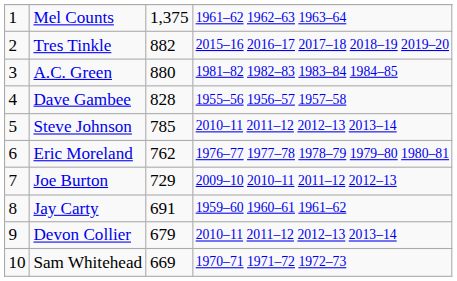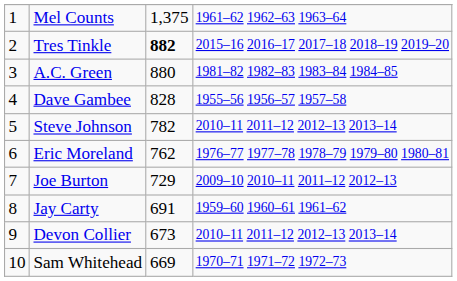 <table class="wikitable">
 <tr>
 </tr>
 <tr>
 <td>1</td>
 <td><a href='#'>Mel Counts</a></td>
 <td>1,375</td>
 <td style="font-size:80%;"><a href='#'>1961–62</a> <a href='#'>1962–63</a> <a href='#'>1963–64</a></td>
 </tr>
 <tr>
 <td>2</td>
 <td><a href='#'>Tres Tinkle</a></td>
-<td>882</td>
+<td><strong>882</strong></td>
 <td style="font-size:80%;"><a href='#'>2015–16</a> <a href='#'>2016–17</a> <a href='#'>2017–18</a> <a href='#'>2018–19</a> <a href='#'>2019–20</a></td>
 </tr>
 <tr>
 <td>3</td>
 <td><a href='#'>A.C. Green</a></td>
 <td>880</td>
 <td style="font-size:80%;"><a href='#'>1981–82</a> <a href='#'>1982–83</a> <a href='#'>1983–84</a> <a href='#'>1984–85</a></td>
 </tr>
 <tr>
 <td>4</td>
 <td><a href='#'>Dave Gambee</a></td>
 <td>828</td>
 <td style="font-size:80%;"><a href='#'>1955–56</a> <a href='#'>1956–57</a> <a href='#'>1957–58</a></td>
 </tr>
 <tr>
 <td>5</td>
 <td><a href='#'>Steve Johnson</a></td>
-<td>785</td>
+<td>782</td>
 <td style="font-size:80%;"><a href='#'>2010–11</a> <a href='#'>2011–12</a> <a href='#'>2012–13</a> <a href='#'>2013–14</a></td>
 </tr>
 <tr>
 <td>6</td>
 <td><a href='#'>Eric Moreland</a></td>
 <td>762</td>
 <td style="font-size:80%;"><a href='#'>1976–77</a> <a href='#'>1977–78</a> <a href='#'>1978–79</a> <a href='#'>1979–80</a> <a href='#'>1980–81</a></td>
 </tr>
 <tr>
 <td>7</td>
 <td><a href='#'>Joe Burton</a></td>
 <td>729</td>
 <td style="font-size:80%;"><a href='#'>2009–10</a> <a href='#'>2010–11</a> <a href='#'>2011–12</a> <a href='#'>2012–13</a></td>
 </tr>
 <tr>
 <td>8</td>
 <td><a href='#'>Jay Carty</a></td>
 <td>691</td>
 <td style="font-size:80%;"><a href='#'>1959–60</a> <a href='#'>1960–61</a> <a href='#'>1961–62</a></td>
 </tr>
 <tr>
 <td>9</td>
 <td><a href='#'>Devon Collier</a></td>
-<td>679</td>
+<td>673</td>
 <td style="font-size:80%;"><a href='#'>2010–11</a> <a href='#'>2011–12</a> <a href='#'>2012–13</a> <a href='#'>2013–14</a></td>
 </tr>
 <tr>
 <td>10</td>
 <td>Sam Whitehead</td>
 <td>669</td>
 <td style="font-size:80%;"><a href='#'>1970–71</a> <a href='#'>1971–72</a> <a href='#'>1972–73</a></td>
 </tr>
 </table>
